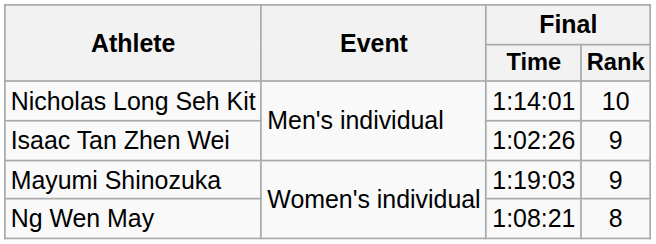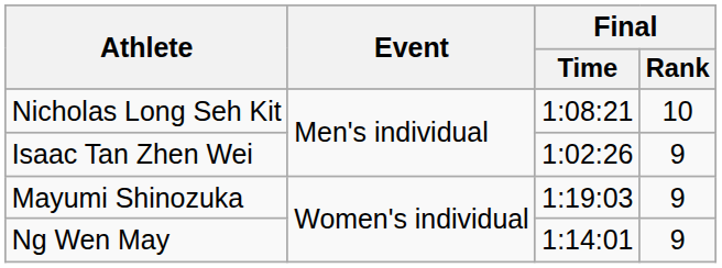 <table class="wikitable" style="font-size:90%">
 <tr>
 <th rowspan="2">Athlete</th>
 <th rowspan="2">Event</th>
 <th colspan="2">Final</th>
 </tr>
 <tr style="font-size:95%">
 <th>Time</th>
 <th>Rank</th>
 </tr>
 <tr align="center">
 <td align="left">Nicholas Long Seh Kit</td>
 <td rowspan="2" align="left">Men's individual</td>
-<td>1:14:01</td>
+<td>1:08:21</td>
 <td>10</td>
 </tr>
 <tr align="center">
 <td align="left">Isaac Tan Zhen Wei</td>
 <td>1:02:26</td>
 <td>9</td>
 </tr>
 <tr align="center">
 <td align="left">Mayumi Shinozuka</td>
 <td rowspan="2" align="left">Women's individual</td>
 <td>1:19:03</td>
 <td>9</td>
 </tr>
 <tr align="center">
 <td align="left">Ng Wen May</td>
-<td>1:08:21</td>
-<td>8</td>
+<td>1:14:01</td>
+<td>9</td>
 </tr>
 </table>
